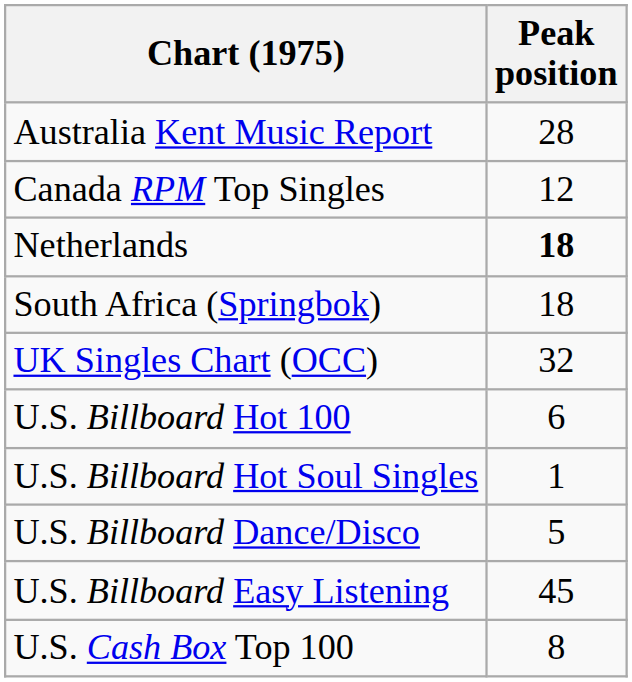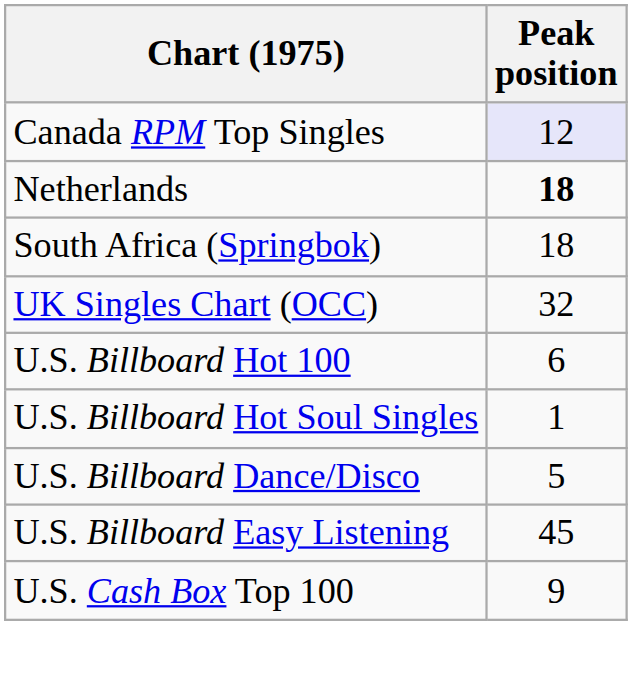 <table class="wikitable sortable">
 <tr>
 <th>Chart (1975)</th>
 <th>Peak<br>position</th>
 </tr>
 <tr>
-<td>Australia <a href='#'>Kent Music Report</a></td>
-<td style="text-align:center;">28</td>
-</tr>
-<tr>
 <td>Canada <em><a href='#'>RPM</a></em> Top Singles </td>
-<td style="text-align:center;">12</td>
+<td style="background: lavender; text-align:center;">12</td>
 </tr>
 <tr>
 <td>Netherlands</td>
 <td style="text-align:center;"><strong>18</strong></td>
 </tr>
 <tr>
 <td>South Africa (<a href='#'>Springbok</a>) </td>
 <td align="center">18</td>
 </tr>
 <tr>
 <td><a href='#'>UK Singles Chart</a> (<a href='#'>OCC</a>)</td>
 <td style="text-align:center;">32</td>
 </tr>
 <tr>
 <td>U.S. <em>Billboard</em> <a href='#'>Hot 100</a></td>
 <td style="text-align:center;">6</td>
 </tr>
 <tr>
 <td>U.S. <em>Billboard</em> <a href='#'>Hot Soul Singles</a></td>
 <td style="text-align:center;">1</td>
 </tr>
 <tr>
 <td>U.S. <em>Billboard</em> <a href='#'>Dance/Disco</a></td>
 <td style="text-align:center;">5</td>
 </tr>
 <tr>
 <td>U.S. <em>Billboard</em> <a href='#'>Easy Listening</a></td>
 <td align="center">45</td>
 </tr>
 <tr>
 <td>U.S. <a href='#'><em>Cash Box</em></a> Top 100 </td>
-<td align="center">8</td>
+<td align="center">9</td>
 </tr>
 </table>
